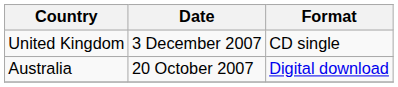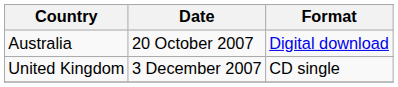 <table class="wikitable plainrowheaders">
 <tr>
 <th scope="col">Country</th>
 <th scope="col">Date</th>
 <th scope="col">Format</th>
 </tr>
 <tr>
+<td>Australia</td>
+<td>20 October 2007</td>
+<td><a href='#'>Digital download</a></td>
+</tr>
+<tr>
 <td>United Kingdom</td>
 <td>3 December 2007</td>
 <td>CD single</td>
 </tr>
 <tr>
-<td>Australia</td>
-<td>20 October 2007</td>
-<td><a href='#'>Digital download</a></td>
-</tr>
-<tr>
 </tr>
 </table>
